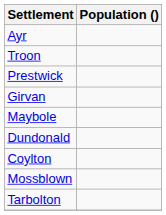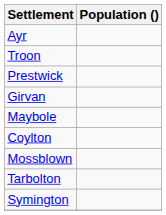 <table class="wikitable sortable">
 <tr>
 <th>Settlement</th>
 <th>Population ()</th>
 </tr>
 <tr>
 <td><a href='#'>Ayr</a></td>
 <td></td>
 </tr>
 <tr>
 <td><a href='#'>Troon</a></td>
 <td></td>
 </tr>
 <tr>
 <td><a href='#'>Prestwick</a></td>
 <td></td>
 </tr>
 <tr>
 <td><a href='#'>Girvan</a></td>
 <td></td>
 </tr>
 <tr>
 <td><a href='#'>Maybole</a></td>
 <td></td>
 </tr>
 <tr>
-<td><a href='#'>Dundonald</a></td>
-<td></td>
-</tr>
-<tr>
 <td><a href='#'>Coylton</a></td>
 <td></td>
 </tr>
 <tr>
 <td><a href='#'>Mossblown</a></td>
 <td></td>
 </tr>
 <tr>
 <td><a href='#'>Tarbolton</a></td>
 <td></td>
 </tr>
 <tr>
+<td><a href='#'>Symington</a></td>
+<td></td>
+</tr>
+<tr>
 </tr>
 </table>
